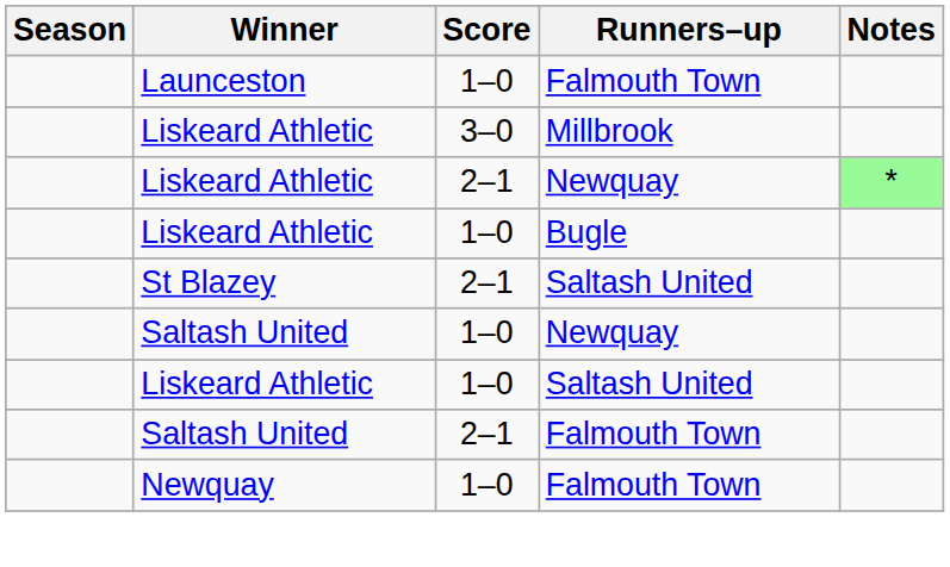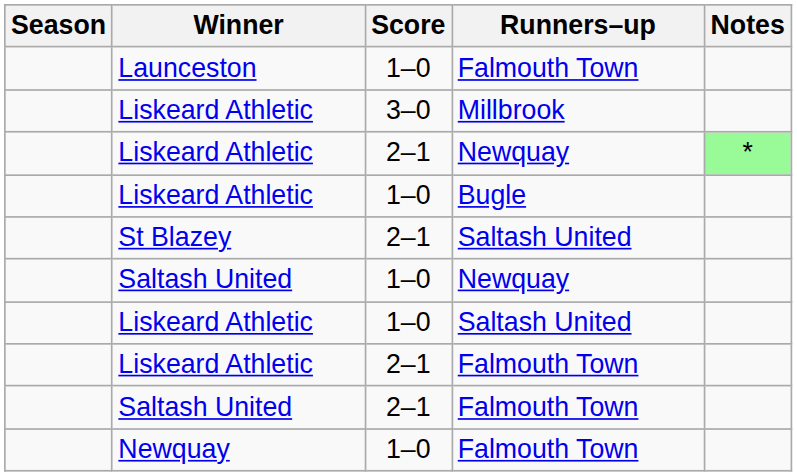 <table class="sortable wikitable">
 <tr>
 <th>Season</th>
 <th style="width:9em">Winner</th>
 <th>Score</th>
 <th style="width:9em">Runners–up</th>
 <th>Notes</th>
 </tr>
 <tr>
 <td align=center></td>
 <td><a href='#'>Launceston</a></td>
 <td align=center>1–0</td>
 <td><a href='#'>Falmouth Town</a></td>
 <td></td>
 </tr>
 <tr>
 <td align=center></td>
 <td><a href='#'>Liskeard Athletic</a></td>
 <td align=center>3–0</td>
 <td><a href='#'>Millbrook</a></td>
 <td></td>
 </tr>
 <tr>
 <td align=center></td>
 <td><a href='#'>Liskeard Athletic</a></td>
 <td align=center>2–1</td>
 <td><a href='#'>Newquay</a></td>
 <td style="background-color:#98FB98" align=center>*</td>
 </tr>
 <tr>
 <td align=center></td>
 <td><a href='#'>Liskeard Athletic</a></td>
 <td align=center>1–0</td>
 <td><a href='#'>Bugle</a></td>
 <td></td>
 </tr>
 <tr>
 <td align=center></td>
 <td><a href='#'>St Blazey</a></td>
 <td align=center>2–1</td>
 <td><a href='#'>Saltash United</a></td>
 <td></td>
 </tr>
 <tr>
 <td align=center></td>
 <td><a href='#'>Saltash United</a></td>
 <td align=center>1–0</td>
 <td><a href='#'>Newquay</a></td>
 <td></td>
 </tr>
 <tr>
 <td align=center></td>
 <td><a href='#'>Liskeard Athletic</a></td>
 <td align=center>1–0</td>
 <td><a href='#'>Saltash United</a></td>
 <td></td>
 </tr>
 <tr>
 <td align=center></td>
+<td><a href='#'>Liskeard Athletic</a></td>
+<td align=center>2–1</td>
+<td><a href='#'>Falmouth Town</a></td>
+<td></td>
+</tr>
+<tr>
+<td align=center></td>
 <td><a href='#'>Saltash United</a></td>
 <td align=center>2–1</td>
 <td><a href='#'>Falmouth Town</a></td>
 <td></td>
 </tr>
 <tr>
 <td align=center></td>
 <td><a href='#'>Newquay</a></td>
 <td align=center>1–0</td>
 <td><a href='#'>Falmouth Town</a></td>
 <td></td>
 </tr>
 </table>
